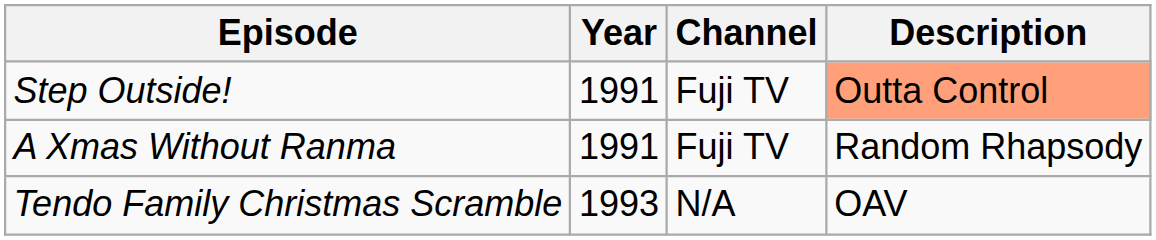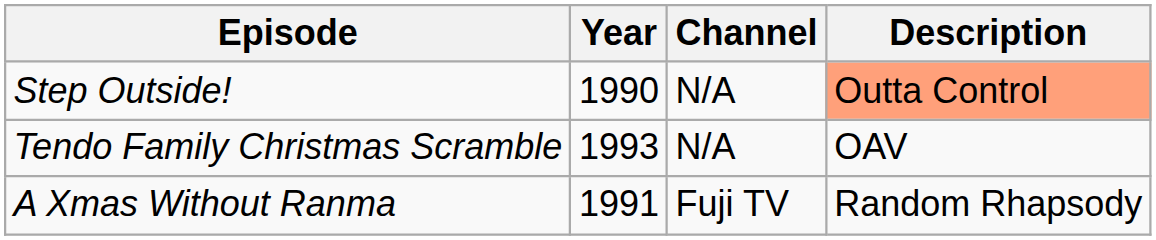 <table class="wikitable sortable">
 <tr>
 <th>Episode</th>
 <th>Year</th>
 <th>Channel</th>
 <th>Description</th>
 </tr>
 <tr>
 <td><em>Step Outside!</em></td>
-<td>1991</td>
-<td>Fuji TV</td>
+<td>1990</td>
+<td>N/A</td>
 <td style="background: lightsalmon;">Outta Control</td>
+</tr>
+<tr>
+<td><em>Tendo Family Christmas Scramble</em></td>
+<td>1993</td>
+<td>N/A</td>
+<td>OAV</td>
 </tr>
 <tr>
 <td><em>A Xmas Without Ranma</em></td>
 <td>1991</td>
 <td>Fuji TV</td>
 <td>Random Rhapsody</td>
 </tr>
-<tr>
-<td><em>Tendo Family Christmas Scramble</em></td>
-<td>1993</td>
-<td>N/A</td>
-<td>OAV</td>
-</tr>
 </table>
